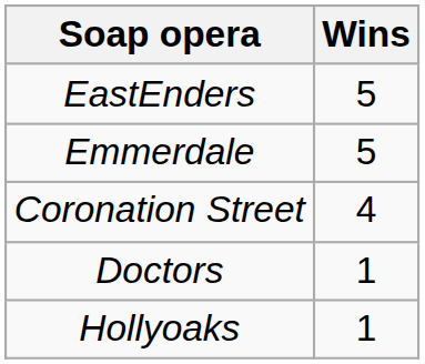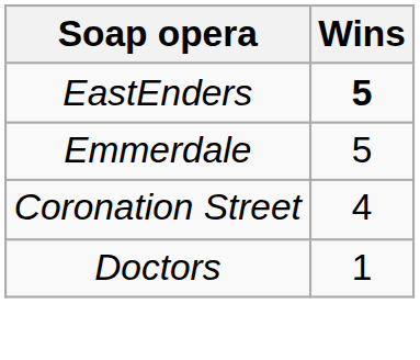 <table class="wikitable" style="text-align: center;">
 <tr>
 <th scope="col">Soap opera</th>
 <th scope="col">Wins</th>
 </tr>
 <tr>
 <td><em>EastEnders</em></td>
-<td>5</td>
+<td><strong>5</strong></td>
 </tr>
 <tr>
 <td><em>Emmerdale</em></td>
 <td>5</td>
 </tr>
 <tr>
 <td><em>Coronation Street</em></td>
 <td>4</td>
 </tr>
 <tr>
 <td><em>Doctors</em></td>
 <td>1</td>
 </tr>
-<tr>
-<td><em>Hollyoaks</em></td>
-<td>1</td>
-</tr>
 </table>
